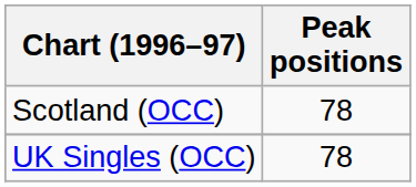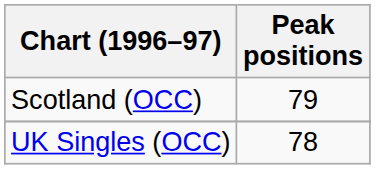 <table class="wikitable sortable">
 <tr>
 <th align="left">Chart (1996–97)</th>
 <th align="center">Peak<br>positions</th>
 </tr>
 <tr>
 <td align="left">Scotland (<a href='#'>OCC</a>)</td>
-<td align="center">78</td>
+<td align="center">79</td>
 </tr>
 <tr>
 </tr>
 <tr>
 <td align="left"><a href='#'>UK Singles</a> (<a href='#'>OCC</a>)</td>
 <td align="center">78</td>
 </tr>
 </table>
